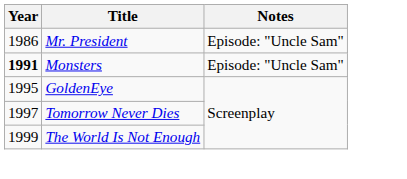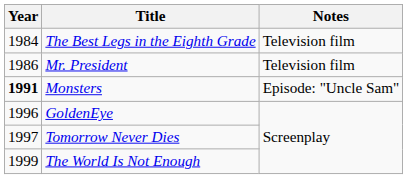 <table class="wikitable">
 <tr>
 <th>Year</th>
 <th>Title</th>
 <th>Notes</th>
 </tr>
 <tr>
+<td>1984</td>
+<td><em><a href='#'>The Best Legs in the Eighth Grade</a></em></td>
+<td>Television film</td>
+</tr>
+<tr>
 <td>1986</td>
 <td><a href='#'><em>Mr. President</em></a></td>
-<td>Episode: "Uncle Sam"</td>
+<td>Television film</td>
 </tr>
 <tr>
 <td><strong>1991</strong></td>
 <td><a href='#'><em>Monsters</em></a></td>
 <td>Episode: "Uncle Sam"</td>
 </tr>
 <tr>
-<td>1995</td>
+<td>1996</td>
 <td><em><a href='#'>GoldenEye</a></em></td>
 <td rowspan="3">Screenplay</td>
 </tr>
 <tr>
 <td>1997</td>
 <td><em><a href='#'>Tomorrow Never Dies</a></em></td>
 </tr>
 <tr>
 <td>1999</td>
 <td><em><a href='#'>The World Is Not Enough</a></em></td>
 </tr>
 </table>
